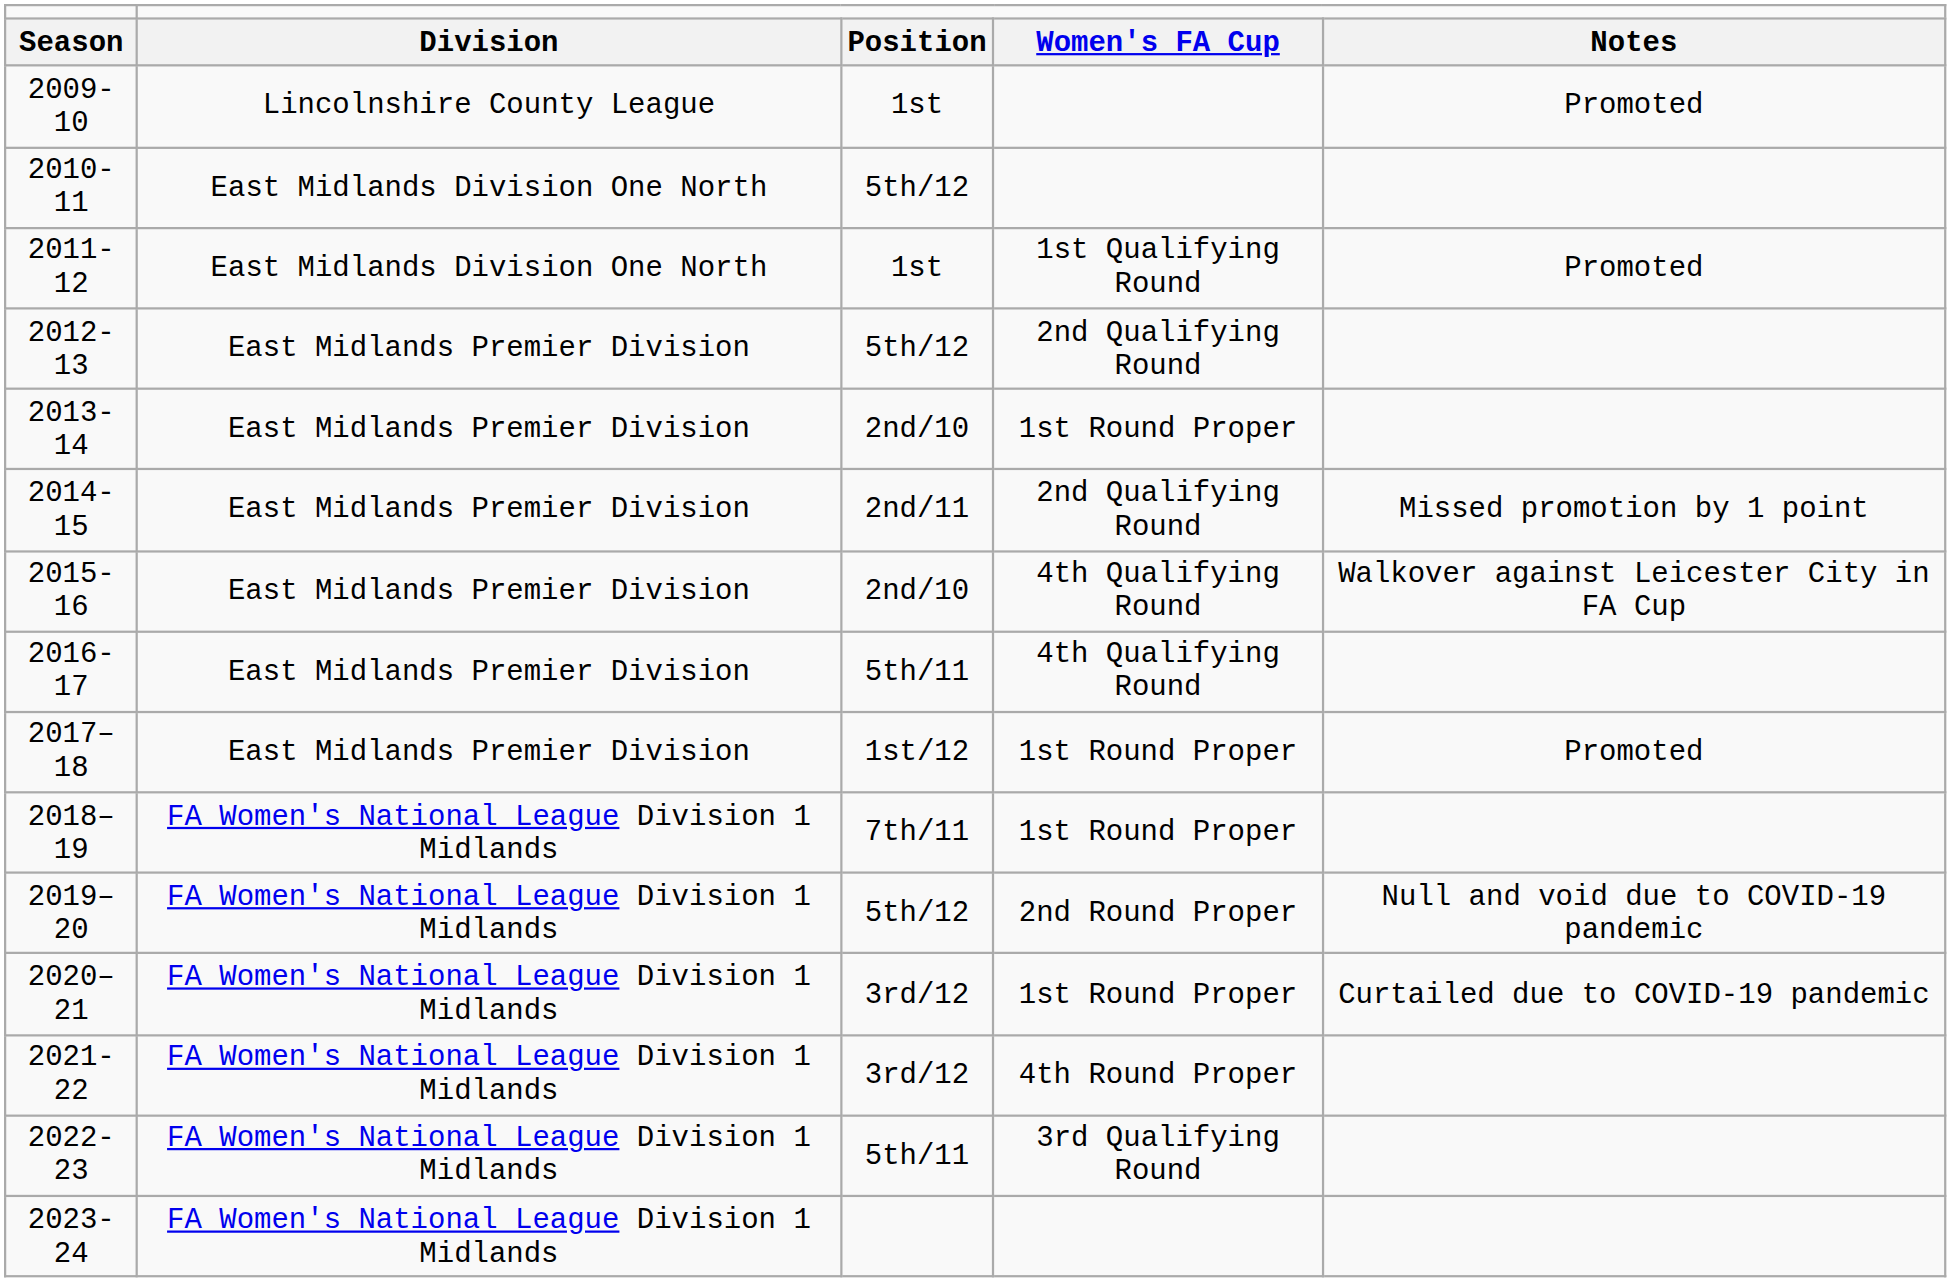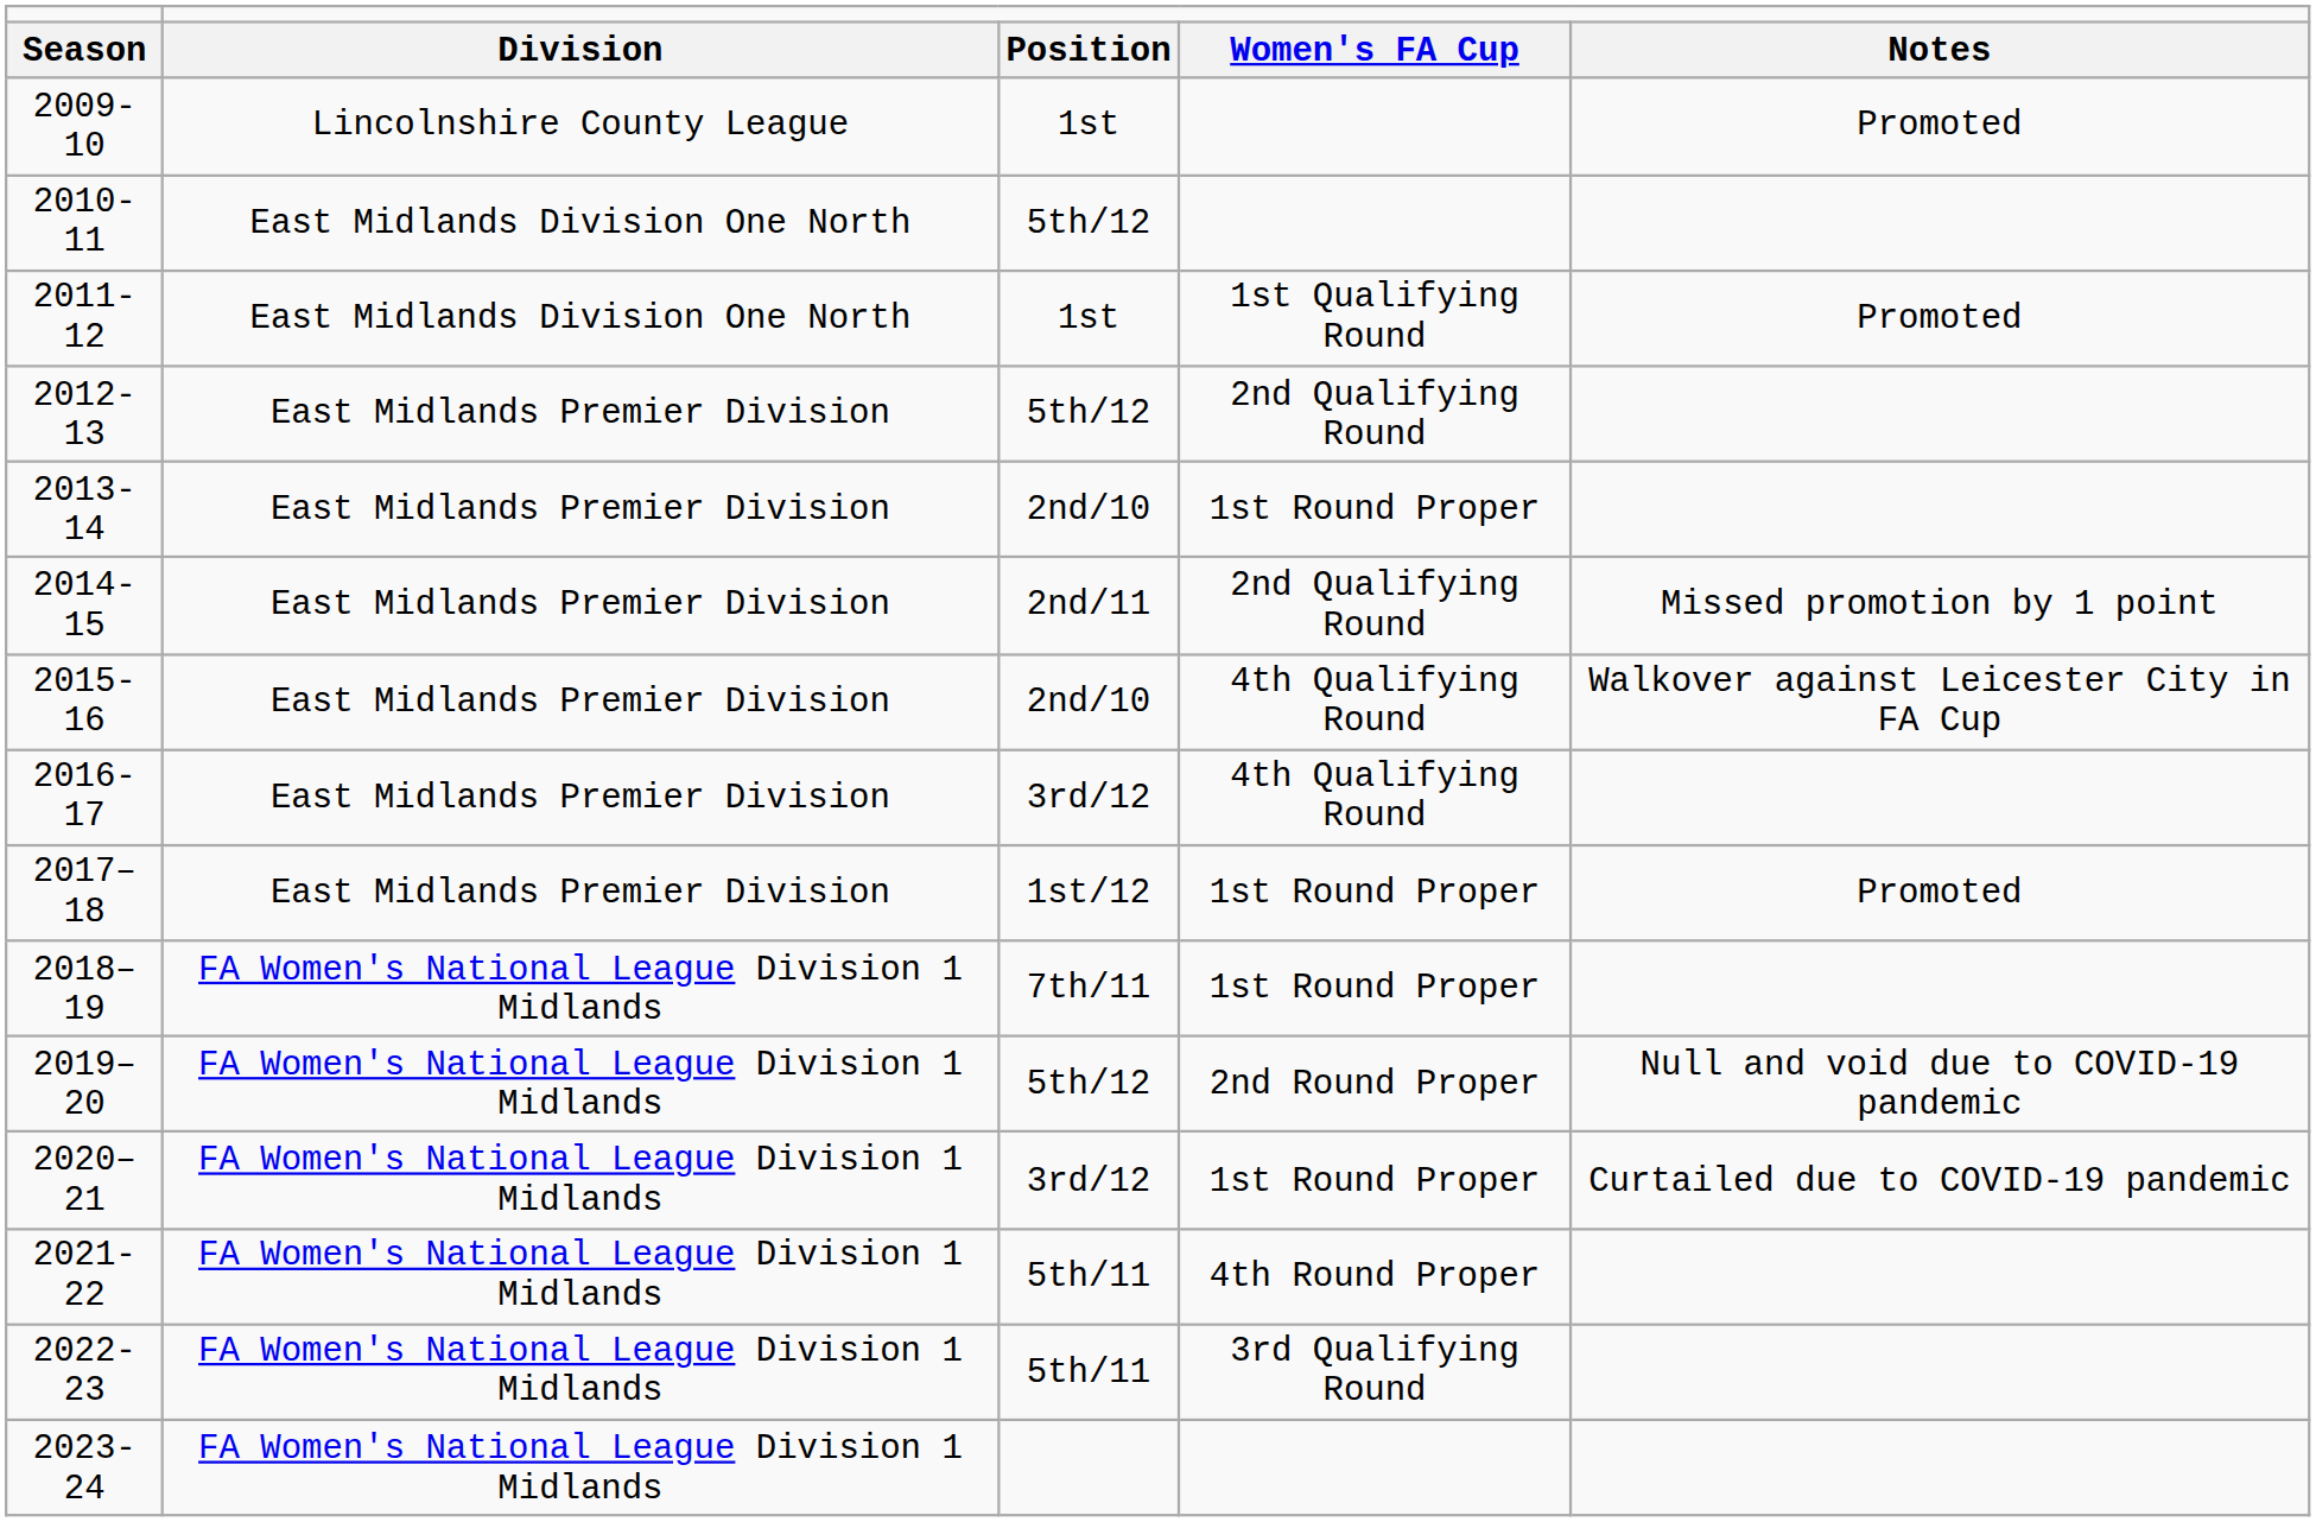 <table class="wikitable collapsible" style="text-align:center;">
 <tr>
 <td></td>
 </tr>
 <tr>
 <th>Season</th>
 <th>Division</th>
 <th>Position</th>
 <th><a href='#'>Women's FA Cup</a></th>
 <th>Notes</th>
 </tr>
 <tr>
 <td>2009-10</td>
 <td>Lincolnshire County League</td>
 <td>1st</td>
 <td></td>
 <td>Promoted</td>
 </tr>
 <tr>
 <td>2010-11</td>
 <td>East Midlands Division One North</td>
 <td>5th/12</td>
 <td></td>
 <td></td>
 </tr>
 <tr>
 <td>2011-12</td>
 <td>East Midlands Division One North</td>
 <td>1st</td>
 <td>1st Qualifying Round</td>
 <td>Promoted</td>
 </tr>
 <tr>
 <td>2012-13</td>
 <td>East Midlands Premier Division</td>
 <td>5th/12</td>
 <td>2nd Qualifying Round</td>
 <td></td>
 </tr>
 <tr>
 <td>2013-14</td>
 <td>East Midlands Premier Division</td>
 <td>2nd/10</td>
 <td>1st Round Proper</td>
 <td></td>
 </tr>
 <tr>
 <td>2014-15</td>
 <td>East Midlands Premier Division</td>
 <td>2nd/11</td>
 <td>2nd Qualifying Round</td>
 <td>Missed promotion by 1 point</td>
 </tr>
 <tr>
 <td>2015-16</td>
 <td>East Midlands Premier Division</td>
 <td>2nd/10</td>
 <td>4th Qualifying Round</td>
 <td>Walkover against Leicester City in FA Cup</td>
 </tr>
 <tr>
 <td>2016-17</td>
 <td>East Midlands Premier Division</td>
-<td>5th/11</td>
+<td>3rd/12</td>
 <td>4th Qualifying Round</td>
 <td></td>
 </tr>
 <tr>
 <td>2017–18</td>
 <td>East Midlands Premier Division</td>
 <td>1st/12</td>
 <td>1st Round Proper</td>
 <td>Promoted</td>
 </tr>
 <tr |-bgcolor="#ACE1AF">
 <td>2018–19</td>
 <td><a href='#'>FA Women's National League</a> Division 1 Midlands</td>
 <td>7th/11</td>
 <td>1st Round Proper</td>
 <td></td>
 </tr>
 <tr>
 <td>2019–20</td>
 <td><a href='#'>FA Women's National League</a> Division 1 Midlands</td>
 <td>5th/12</td>
 <td>2nd Round Proper</td>
 <td>Null and void due to COVID-19 pandemic</td>
 </tr>
 <tr>
 <td>2020–21</td>
 <td><a href='#'>FA Women's National League</a> Division 1 Midlands</td>
 <td>3rd/12</td>
 <td>1st Round Proper</td>
 <td>Curtailed due to COVID-19 pandemic</td>
 </tr>
 <tr>
 <td>2021-22</td>
 <td><a href='#'>FA Women's National League</a> Division 1 Midlands</td>
-<td>3rd/12</td>
+<td>5th/11</td>
 <td>4th Round Proper</td>
 <td></td>
 </tr>
 <tr>
 <td>2022-23</td>
 <td><a href='#'>FA Women's National League</a> Division 1 Midlands</td>
 <td>5th/11</td>
 <td>3rd Qualifying Round</td>
 <td></td>
 </tr>
 <tr>
 <td>2023-24</td>
 <td><a href='#'>FA Women's National League</a> Division 1 Midlands</td>
 <td></td>
 <td></td>
 <td></td>
 </tr>
 </table>
